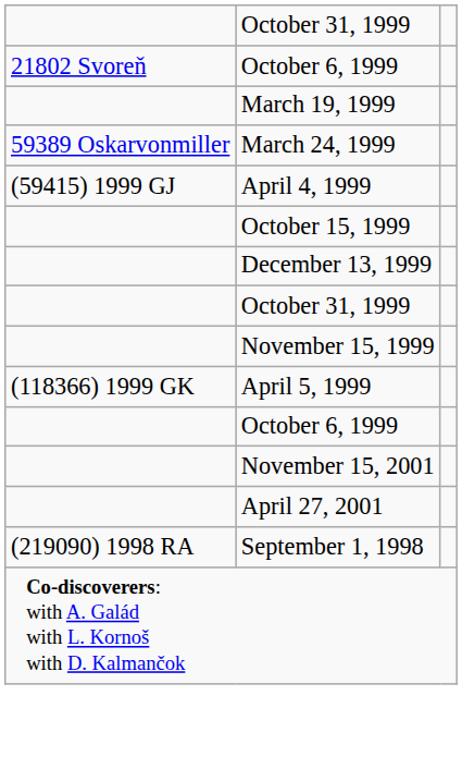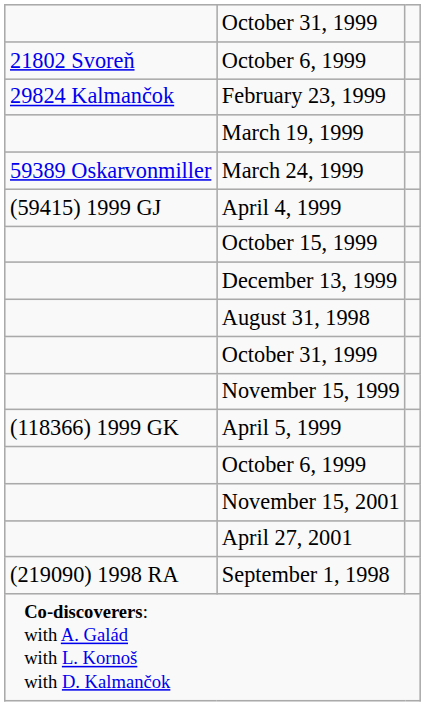 <table class="wikitable floatright" style="font-size: 0.9em;">
 <tr>
 <td></td>
 <td>October 31, 1999</td>
 <td> </td>
 </tr>
 <tr>
 <td><a href='#'>21802 Svoreň</a></td>
 <td>October 6, 1999</td>
+<td> </td>
+</tr>
+<tr>
+<td><a href='#'>29824 Kalmančok</a></td>
+<td>February 23, 1999</td>
 <td> </td>
 </tr>
 <tr>
 <td></td>
 <td>March 19, 1999</td>
 <td> </td>
 </tr>
 <tr>
 <td><a href='#'>59389 Oskarvonmiller</a></td>
 <td>March 24, 1999</td>
 <td> </td>
 </tr>
 <tr>
 <td>(59415) 1999 GJ</td>
 <td>April 4, 1999</td>
 <td> </td>
 </tr>
 <tr>
 <td></td>
 <td>October 15, 1999</td>
 <td> </td>
 </tr>
 <tr>
 <td></td>
 <td>December 13, 1999</td>
+<td> </td>
+</tr>
+<tr>
+<td></td>
+<td>August 31, 1998</td>
 <td> </td>
 </tr>
 <tr>
 <td></td>
 <td>October 31, 1999</td>
 <td> </td>
 </tr>
 <tr>
 <td></td>
 <td>November 15, 1999</td>
 <td> </td>
 </tr>
 <tr>
 <td>(118366) 1999 GK</td>
 <td>April 5, 1999</td>
 <td> </td>
 </tr>
 <tr>
 <td></td>
 <td>October 6, 1999</td>
 <td> </td>
 </tr>
 <tr>
 <td></td>
 <td>November 15, 2001</td>
 <td> </td>
 </tr>
 <tr>
 <td></td>
 <td>April 27, 2001</td>
 <td> </td>
 </tr>
 <tr>
 <td>(219090) 1998 RA</td>
 <td>September 1, 1998</td>
 <td> </td>
 </tr>
 <tr>
 <td colspan=3 style="font-size: smaller; padding: 4px 12px;"><strong>Co-discoverers</strong>:<br> with <a href='#'>A. Galád</a><br> with <a href='#'>L. Kornoš</a><br> with <a href='#'>D. Kalmančok</a></td>
 </tr>
 </table>
